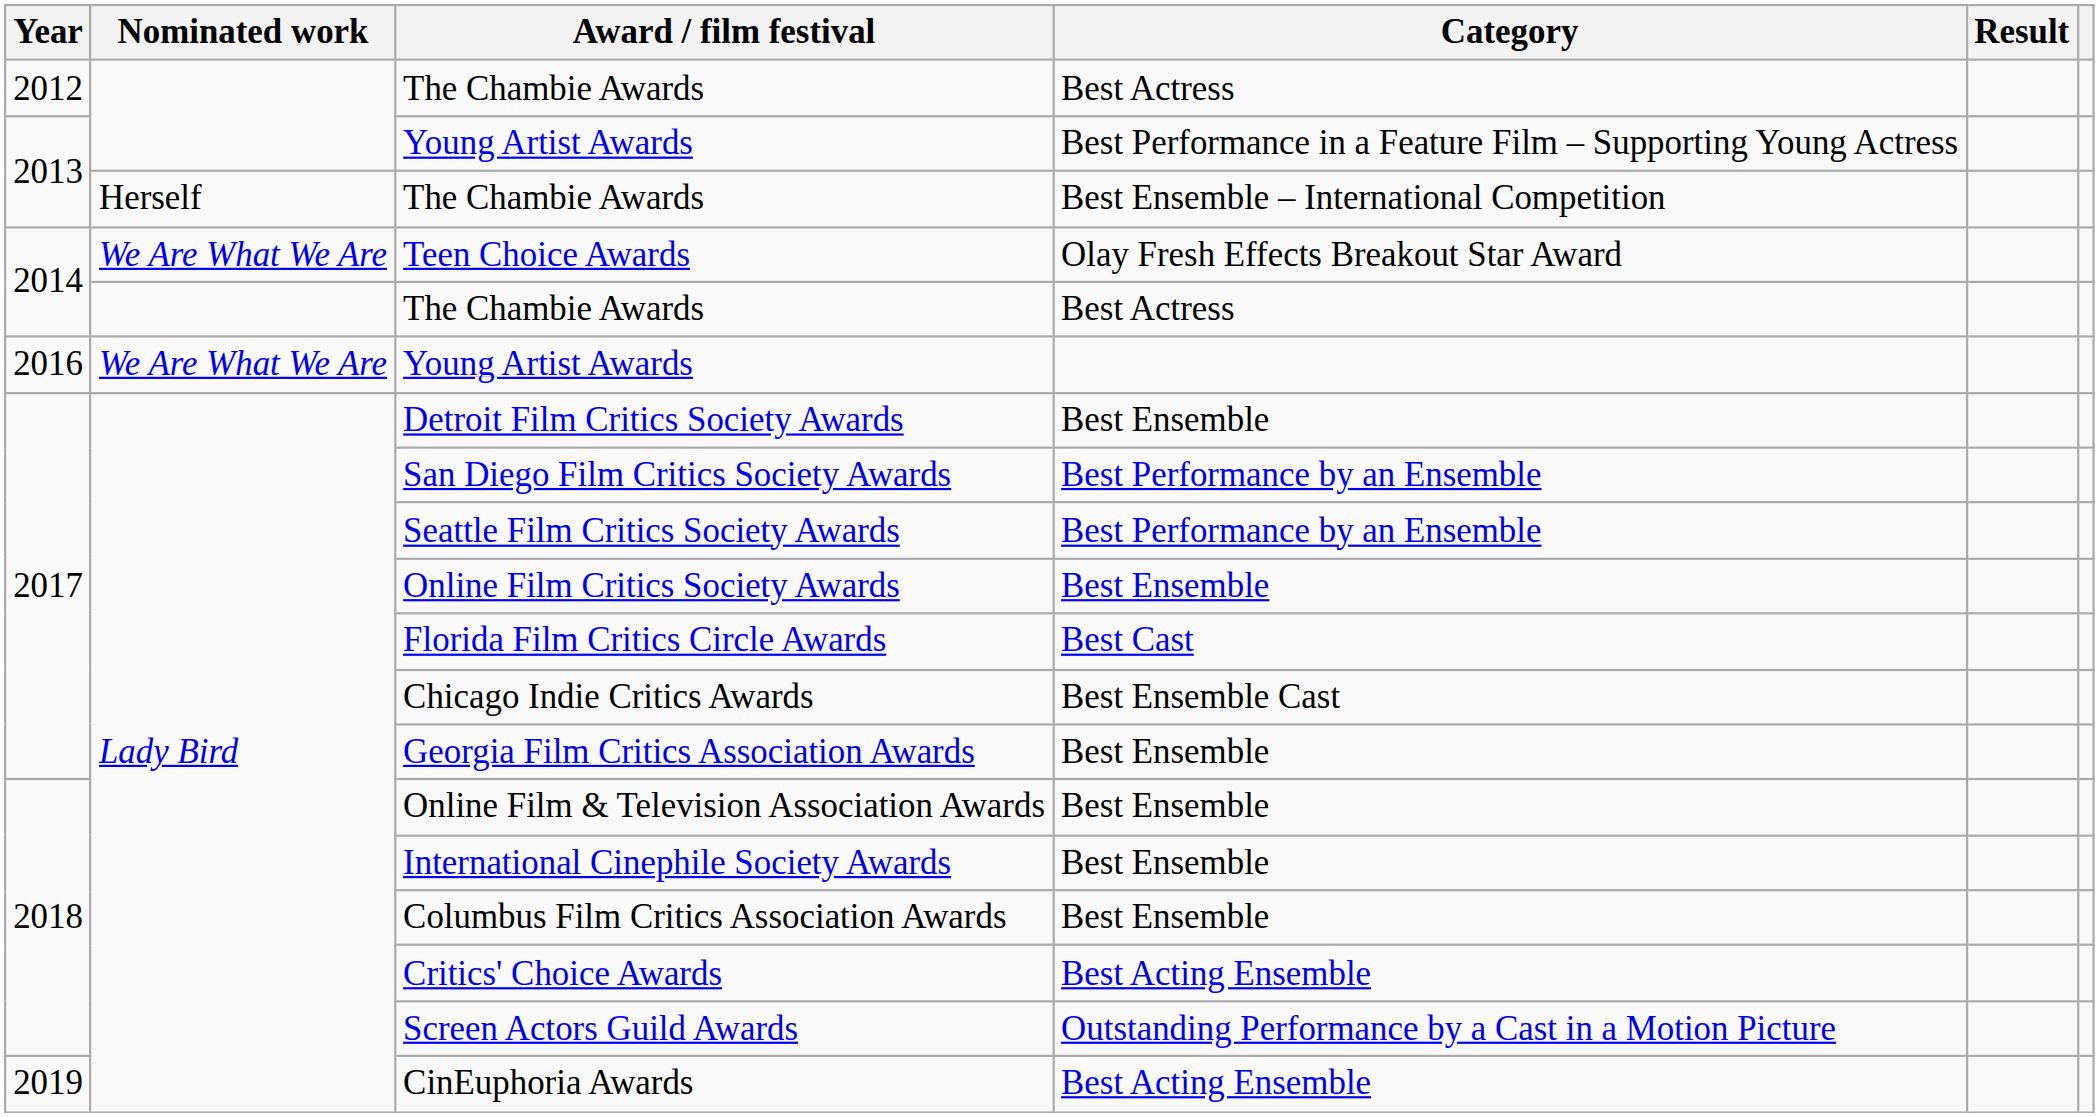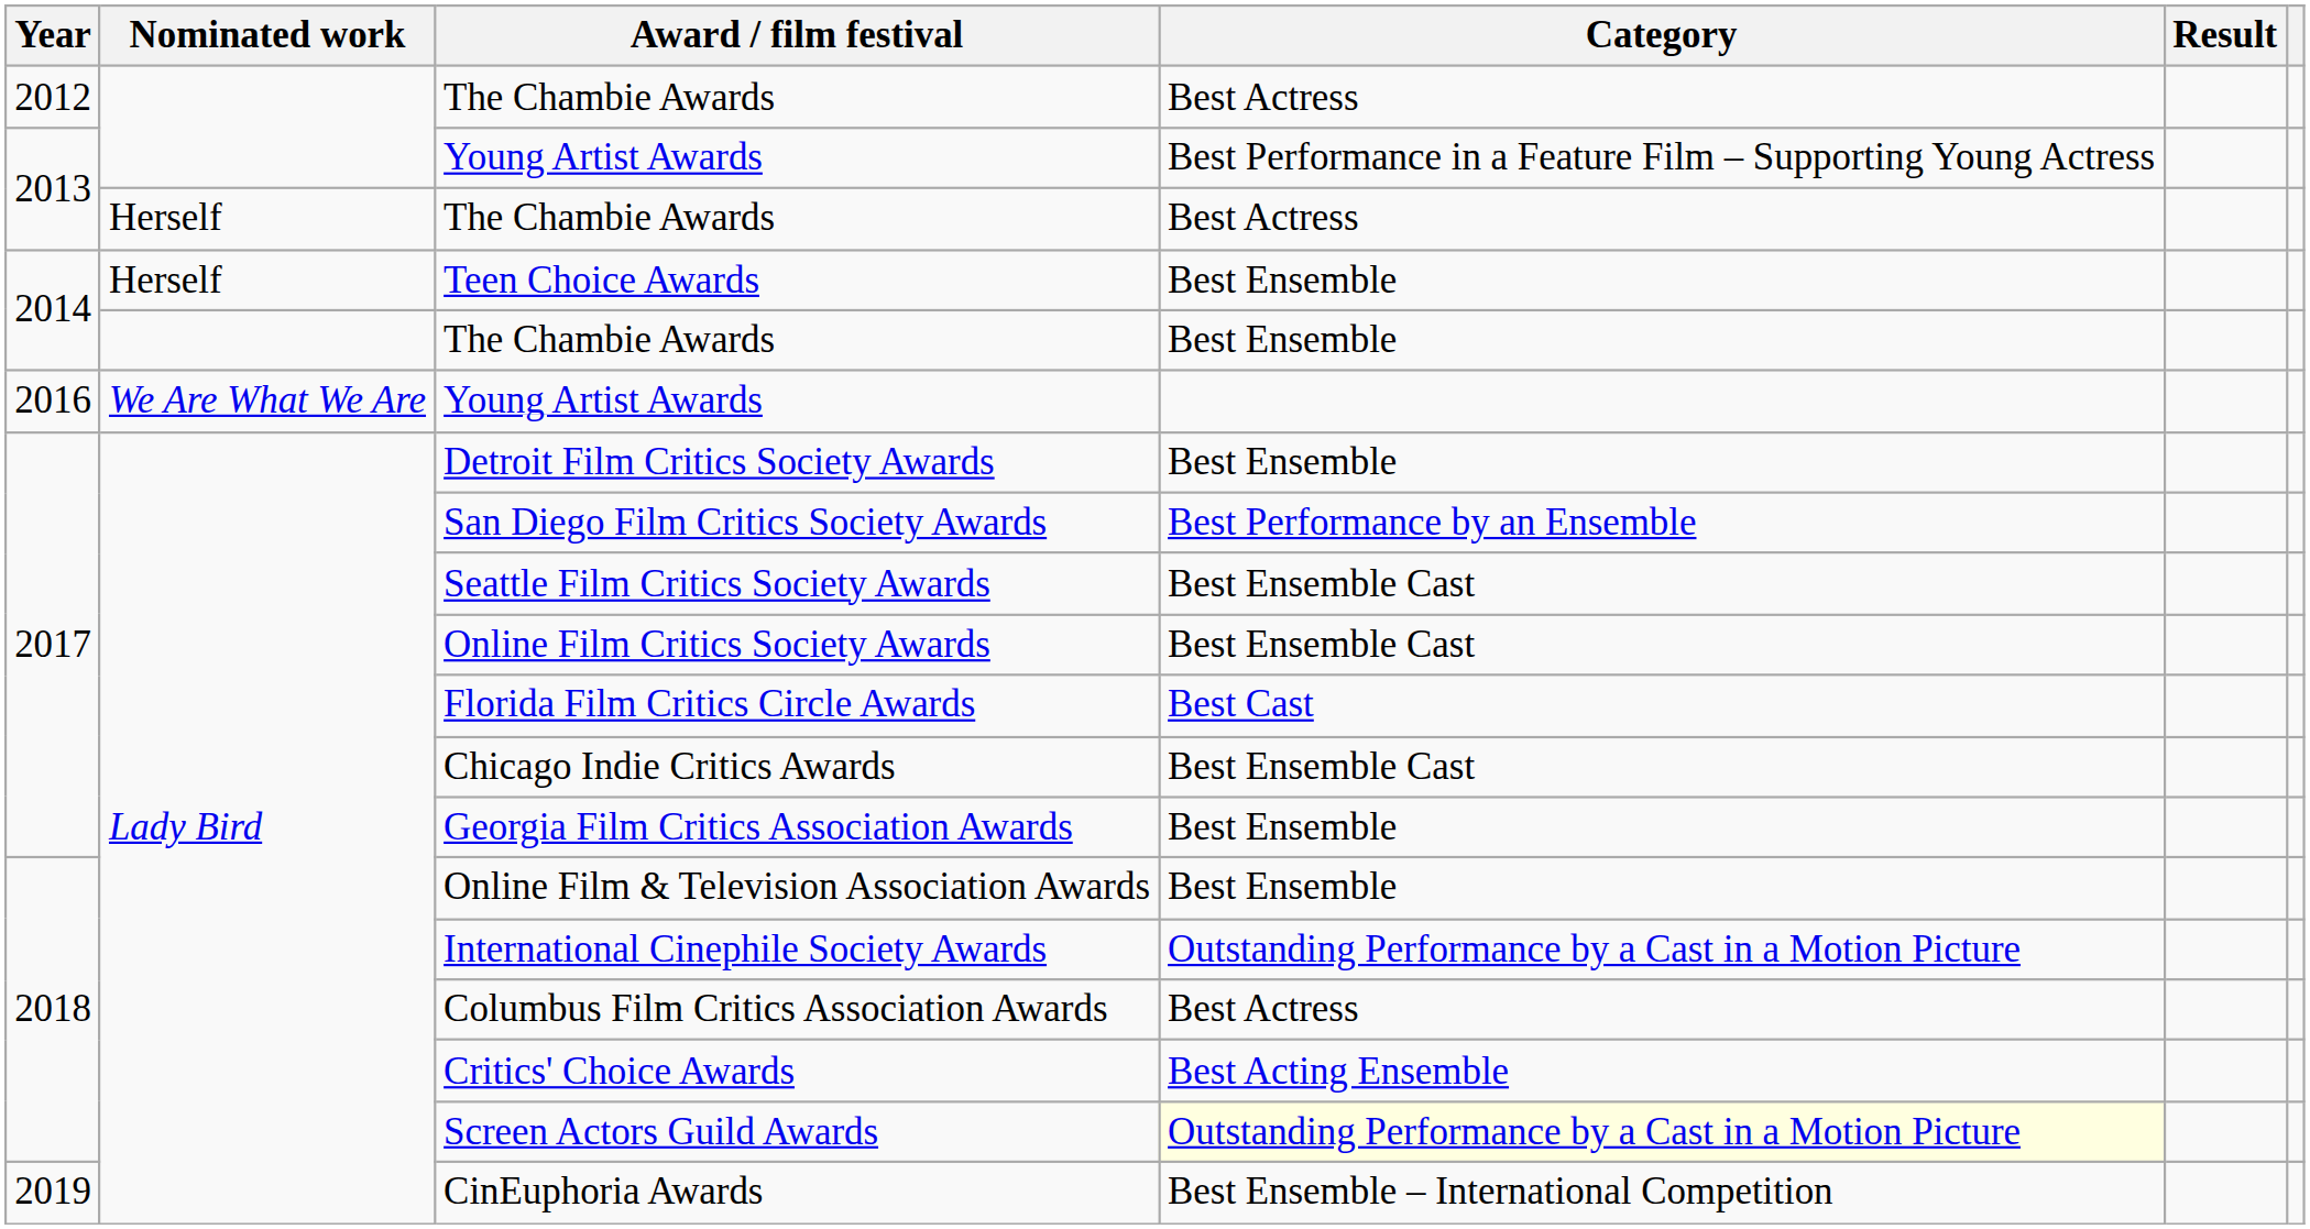 <table class="wikitable plainrowheaders sortable">
 <tr>
 <th>Year</th>
 <th>Nominated work</th>
 <th>Award / film festival</th>
 <th>Category</th>
 <th>Result</th>
 <th class="unsortable"></th>
 </tr>
 <tr>
 <td>2012</td>
 <td rowspan="2"></td>
 <td>The Chambie Awards</td>
 <td>Best Actress</td>
 <td></td>
 <td></td>
 </tr>
 <tr>
 <td rowspan="2">2013</td>
 <td><a href='#'>Young Artist Awards</a></td>
 <td>Best Performance in a Feature Film – Supporting Young Actress</td>
 <td></td>
 <td></td>
 </tr>
 <tr>
 <td>Herself</td>
 <td>The Chambie Awards</td>
-<td>Best Ensemble – International Competition</td>
+<td>Best Actress</td>
 <td></td>
 <td></td>
 </tr>
 <tr>
 <td rowspan="2">2014</td>
-<td><em><a href='#'>We Are What We Are</a></em></td>
+<td>Herself</td>
 <td><a href='#'>Teen Choice Awards</a></td>
-<td>Olay Fresh Effects Breakout Star Award</td>
+<td>Best Ensemble</td>
 <td></td>
 <td></td>
 </tr>
 <tr>
 <td><em></em></td>
 <td>The Chambie Awards</td>
-<td>Best Actress</td>
+<td>Best Ensemble</td>
 <td></td>
 <td></td>
 </tr>
 <tr>
 <td>2016</td>
 <td><em><a href='#'>We Are What We Are</a></em></td>
 <td><a href='#'>Young Artist Awards</a></td>
 <td></td>
 <td></td>
 <td></td>
 </tr>
 <tr>
 <td rowspan="7">2017</td>
 <td rowspan="13"><em><a href='#'>Lady Bird</a></em></td>
 <td><a href='#'>Detroit Film Critics Society Awards</a></td>
 <td>Best Ensemble</td>
 <td></td>
 <td></td>
 </tr>
 <tr>
 <td><a href='#'>San Diego Film Critics Society Awards</a></td>
 <td><a href='#'>Best Performance by an Ensemble</a></td>
 <td></td>
 <td><br></td>
 </tr>
 <tr>
 <td><a href='#'>Seattle Film Critics Society Awards</a></td>
-<td><a href='#'>Best Performance by an Ensemble</a></td>
+<td>Best Ensemble Cast</td>
 <td></td>
 <td></td>
 </tr>
 <tr>
 <td><a href='#'>Online Film Critics Society Awards</a></td>
-<td><a href='#'>Best Ensemble</a></td>
+<td>Best Ensemble Cast</td>
 <td></td>
 <td><br></td>
 </tr>
 <tr>
 <td><a href='#'>Florida Film Critics Circle Awards</a></td>
 <td><a href='#'>Best Cast</a></td>
 <td></td>
 <td><br></td>
 </tr>
 <tr>
 <td>Chicago Indie Critics Awards</td>
 <td>Best Ensemble Cast</td>
 <td></td>
 <td></td>
 </tr>
 <tr>
 <td><a href='#'>Georgia Film Critics Association Awards</a></td>
 <td>Best Ensemble</td>
 <td></td>
 <td></td>
 </tr>
 <tr>
 <td rowspan="5">2018</td>
 <td>Online Film & Television Association Awards</td>
 <td>Best Ensemble</td>
 <td></td>
 <td></td>
 </tr>
 <tr>
 <td><a href='#'>International Cinephile Society Awards</a></td>
-<td>Best Ensemble</td>
+<td><a href='#'>Outstanding Performance by a Cast in a Motion Picture</a></td>
 <td></td>
 <td></td>
 </tr>
 <tr>
 <td>Columbus Film Critics Association Awards</td>
-<td>Best Ensemble</td>
+<td>Best Actress</td>
 <td></td>
 <td></td>
 </tr>
 <tr>
 <td><a href='#'>Critics' Choice Awards</a></td>
 <td><a href='#'>Best Acting Ensemble</a></td>
 <td></td>
 <td></td>
 </tr>
 <tr>
 <td><a href='#'>Screen Actors Guild Awards</a></td>
-<td><a href='#'>Outstanding Performance by a Cast in a Motion Picture</a></td>
+<td style="background: lightyellow;"><a href='#'>Outstanding Performance by a Cast in a Motion Picture</a></td>
 <td></td>
 <td></td>
 </tr>
 <tr>
 <td>2019</td>
 <td>CinEuphoria Awards</td>
-<td><a href='#'>Best Acting Ensemble</a></td>
+<td>Best Ensemble – International Competition</td>
 <td></td>
 <td></td>
 </tr>
 </table>
